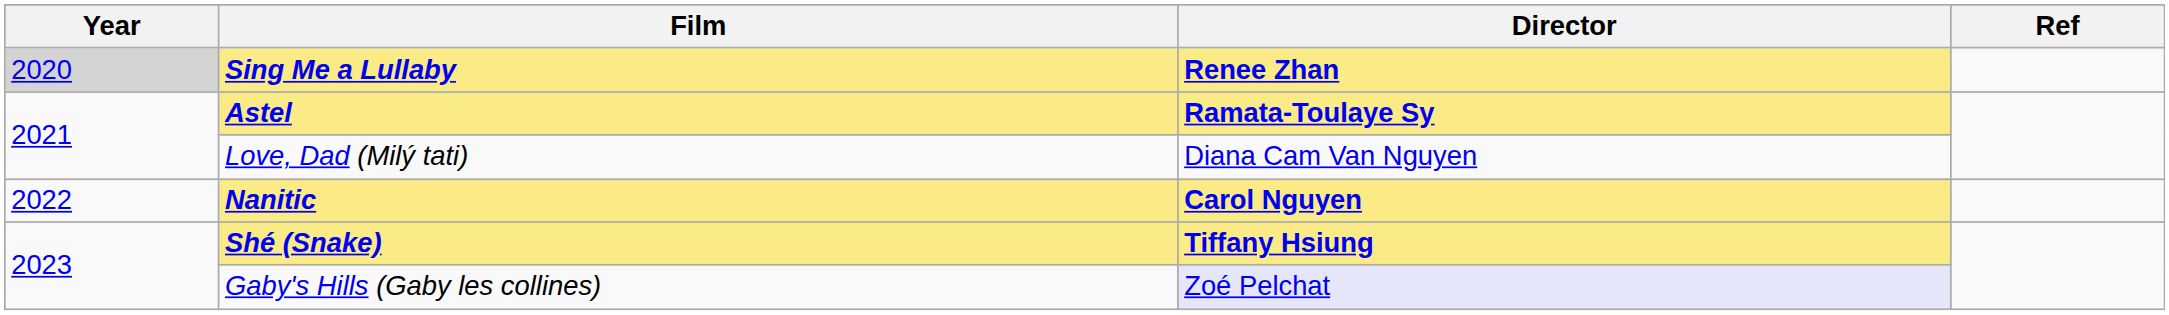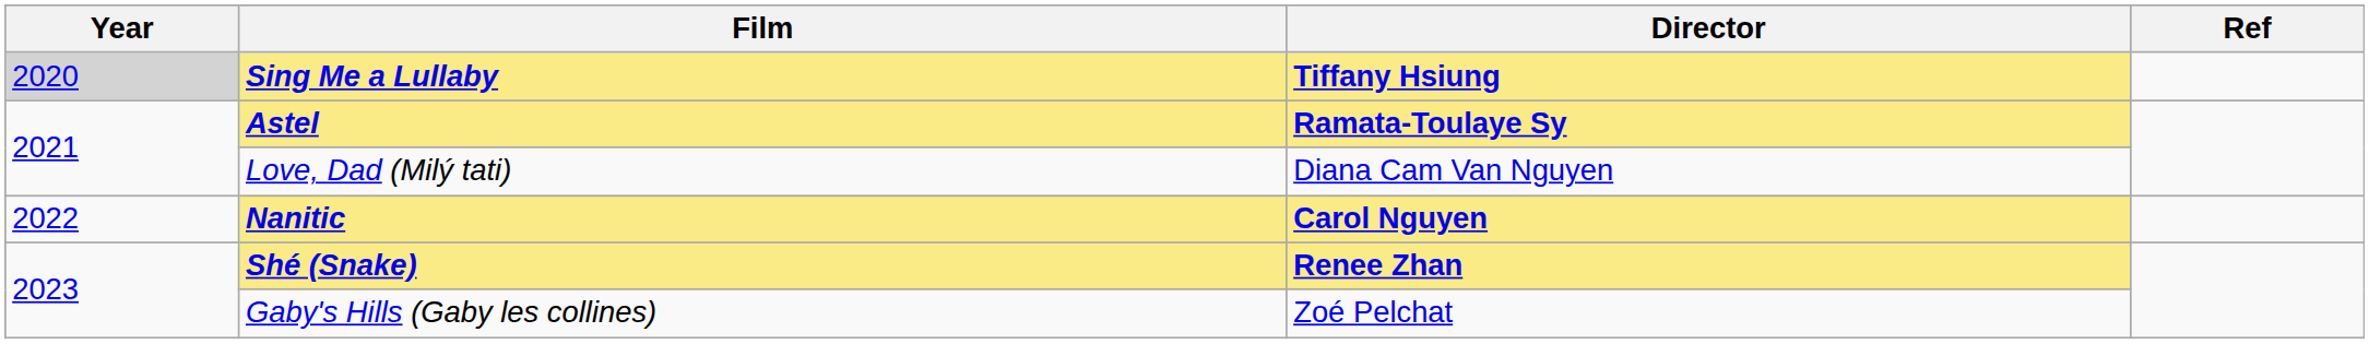 <table class="wikitable" width="100%" cellpadding="5">
 <tr>
 <th width="50"><strong>Year</strong></th>
 <th width="250"><strong>Film</strong></th>
 <th width="200"><strong>Director</strong></th>
 <th width="50"><strong>Ref</strong></th>
 </tr>
 <tr>
 <td style="background: lightgrey;"><a href='#'>2020</a></td>
 <td style="background:#FAEB86;"><strong><em><a href='#'>Sing Me a Lullaby</a></em></strong></td>
-<td style="background:#FAEB86;"><strong><a href='#'>Renee Zhan</a></strong></td>
+<td style="background:#FAEB86;"><strong><a href='#'>Tiffany Hsiung</a></strong></td>
 <td></td>
 </tr>
 <tr>
 <td rowspan=2><a href='#'>2021</a></td>
 <td style="background:#FAEB86;"><strong><em><a href='#'>Astel</a></em></strong></td>
 <td style="background:#FAEB86;"><strong><a href='#'>Ramata-Toulaye Sy</a></strong></td>
 <td rowspan=2></td>
 </tr>
 <tr>
 <td><em><a href='#'>Love, Dad</a> (Milý tati)</em></td>
 <td><a href='#'>Diana Cam Van Nguyen</a></td>
 </tr>
 <tr>
 <td><a href='#'>2022</a></td>
 <td style="background:#FAEB86;"><strong><em><a href='#'>Nanitic</a></em></strong></td>
 <td style="background:#FAEB86;"><strong><a href='#'>Carol Nguyen</a></strong></td>
 <td></td>
 </tr>
 <tr>
 <td rowspan=2><a href='#'>2023</a></td>
 <td style="background:#FAEB86;"><strong><em><a href='#'>Shé (Snake)</a></em></strong></td>
-<td style="background:#FAEB86;"><strong><a href='#'>Tiffany Hsiung</a></strong></td>
+<td style="background:#FAEB86;"><strong><a href='#'>Renee Zhan</a></strong></td>
 <td rowspan=2></td>
 </tr>
 <tr>
 <td><em><a href='#'>Gaby's Hills</a> (Gaby les collines)</em></td>
-<td style="background: lavender;"><a href='#'>Zoé Pelchat</a></td>
+<td><a href='#'>Zoé Pelchat</a></td>
 </tr>
 </table>
